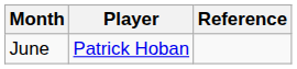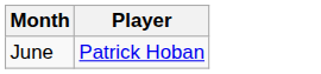 <table class="wikitable">
 <tr>
 <th>Month</th>
 <th>Player</th>
-<th>Reference</th>
 </tr>
 <tr>
 <td>June</td>
 <td> <a href='#'>Patrick Hoban</a></td>
-<td align=center></td>
 </tr>
 </table>
